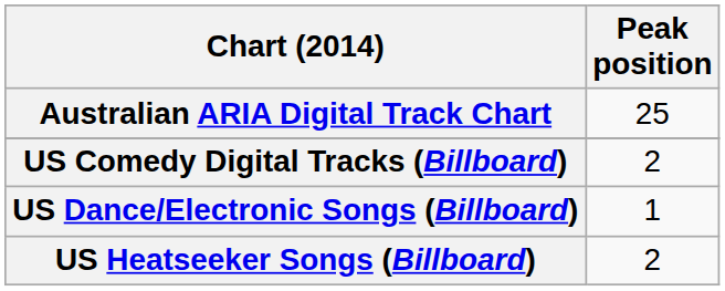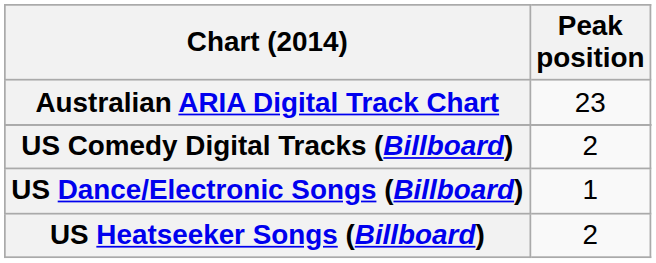 <table class="wikitable sortable plainrowheaders">
 <tr>
 <th>Chart (2014)</th>
 <th>Peak<br>position</th>
 </tr>
 <tr>
 <th scope="row">Australian <a href='#'>ARIA Digital Track Chart</a></th>
-<td style="text-align:center;">25</td>
+<td style="text-align:center;">23</td>
 </tr>
 <tr>
 </tr>
 <tr>
 </tr>
 <tr>
 </tr>
 <tr>
 </tr>
 <tr>
 </tr>
 <tr>
 </tr>
 <tr>
 </tr>
 <tr>
 <th scope="row">US Comedy Digital Tracks (<em><a href='#'>Billboard</a></em>)</th>
 <td align=center>2</td>
 </tr>
 <tr>
 <th scope="row">US <a href='#'>Dance/Electronic Songs</a> (<em><a href='#'>Billboard</a></em>)</th>
 <td align=center>1</td>
 </tr>
 <tr>
 <th scope="row">US <a href='#'>Heatseeker Songs</a> (<em><a href='#'>Billboard</a></em>)</th>
 <td align=center>2</td>
 </tr>
 </table>
